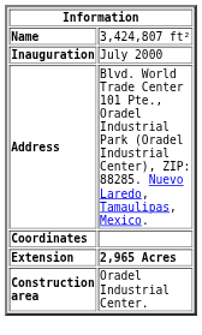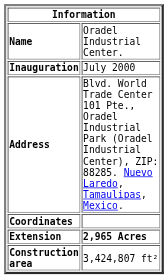 <table class="floatright" width="120px" border="3">
 <tr>
 <th colspan="2">Information</th>
 </tr>
 <tr>
 <td><strong>Name</strong></td>
-<td>3,424,807 ft²</td>
+<td>Oradel Industrial Center.</td>
 </tr>
 <tr>
 <td><strong>Inauguration</strong></td>
 <td>July 2000</td>
 </tr>
 <tr>
 <td><strong>Address</strong></td>
 <td>Blvd. World Trade Center 101 Pte., Oradel Industrial Park (Oradel Industrial Center), ZIP: 88285. <a href='#'>Nuevo Laredo</a>, <a href='#'>Tamaulipas</a>, <a href='#'>Mexico</a>.</td>
 </tr>
 <tr>
 <td><strong>Coordinates</strong></td>
 <td></td>
 </tr>
 <tr>
 <td><strong>Extension</strong></td>
 <td><strong>2,965 Acres</strong></td>
 </tr>
 <tr>
 <td><strong>Construction area</strong></td>
-<td>Oradel Industrial Center.</td>
+<td>3,424,807 ft²</td>
 </tr>
 </table>
